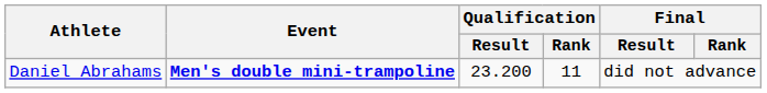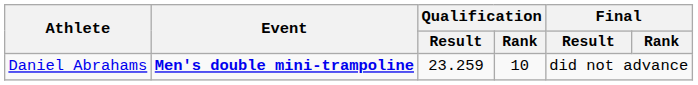 <table class=wikitable style=font-size:90%;text-align:center>
 <tr>
 <th rowspan=2>Athlete</th>
 <th rowspan=2>Event</th>
 <th colspan=2>Qualification</th>
 <th colspan=2>Final</th>
 </tr>
 <tr style=font-size:95%>
 <th>Result</th>
 <th>Rank</th>
 <th>Result</th>
 <th>Rank</th>
 </tr>
 <tr>
 <td align=left><a href='#'>Daniel Abrahams</a></td>
 <td align=left><strong><a href='#'>Men's double mini-trampoline</a></strong></td>
-<td>23.200</td>
-<td>11</td>
+<td>23.259</td>
+<td>10</td>
 <td colspan=2>did not advance</td>
 </tr>
 </table>
